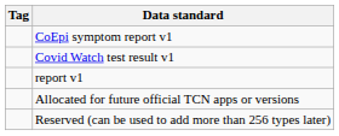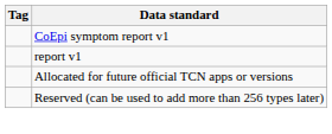 <table class="wikitable">
 <tr>
 <th>Tag</th>
 <th>Data standard</th>
 </tr>
 <tr>
 <td></td>
 <td><a href='#'>CoEpi</a> symptom report v1</td>
-</tr>
-<tr>
-<td></td>
-<td><a href='#'>Covid Watch</a> test result v1</td>
 </tr>
 <tr>
 <td></td>
 <td> report v1</td>
 </tr>
 <tr>
 <td></td>
 <td>Allocated for future official TCN apps or versions</td>
 </tr>
 <tr>
 <td></td>
 <td>Reserved (can be used to add more than 256 types later)</td>
 </tr>
 </table>
